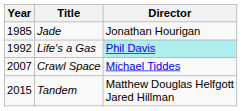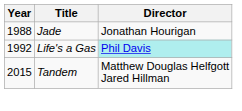 <table class="wikitable">
 <tr>
 <th>Year</th>
 <th>Title</th>
 <th>Director</th>
 </tr>
 <tr>
-<td>1985</td>
+<td>1988</td>
 <td><em>Jade</em></td>
 <td>Jonathan Hourigan</td>
 </tr>
 <tr>
 <td>1992</td>
 <td><em>Life's a Gas</em></td>
 <td style="background: paleturquoise;"><a href='#'>Phil Davis</a></td>
 </tr>
 <tr>
-<td>2007</td>
-<td><em>Crawl Space</em></td>
-<td><a href='#'>Michael Tiddes</a></td>
-</tr>
-<tr>
 <td>2015</td>
 <td><em>Tandem</em></td>
 <td>Matthew Douglas Helfgott<br>Jared Hillman</td>
 </tr>
 </table>
